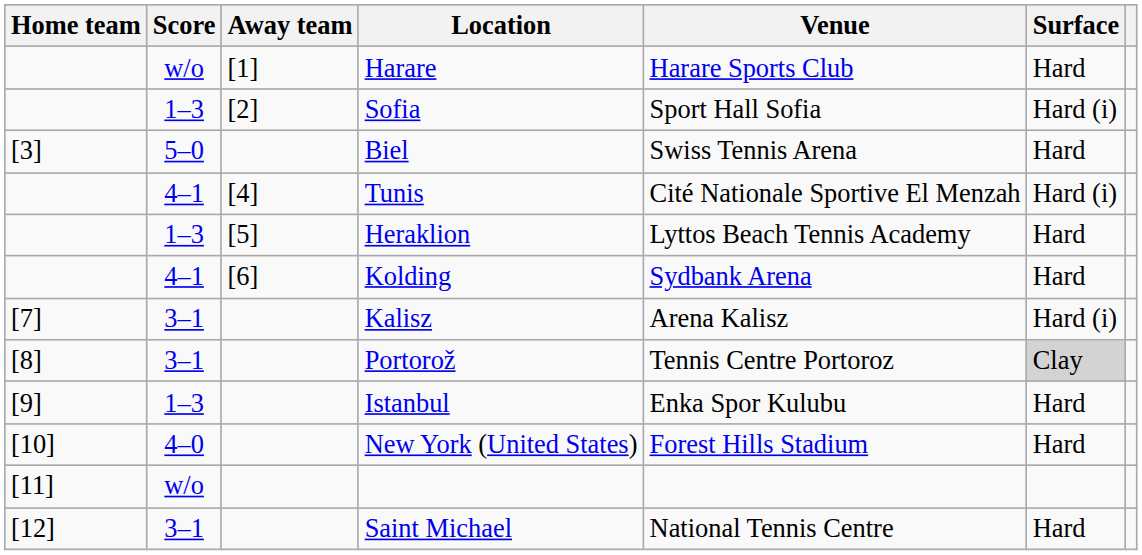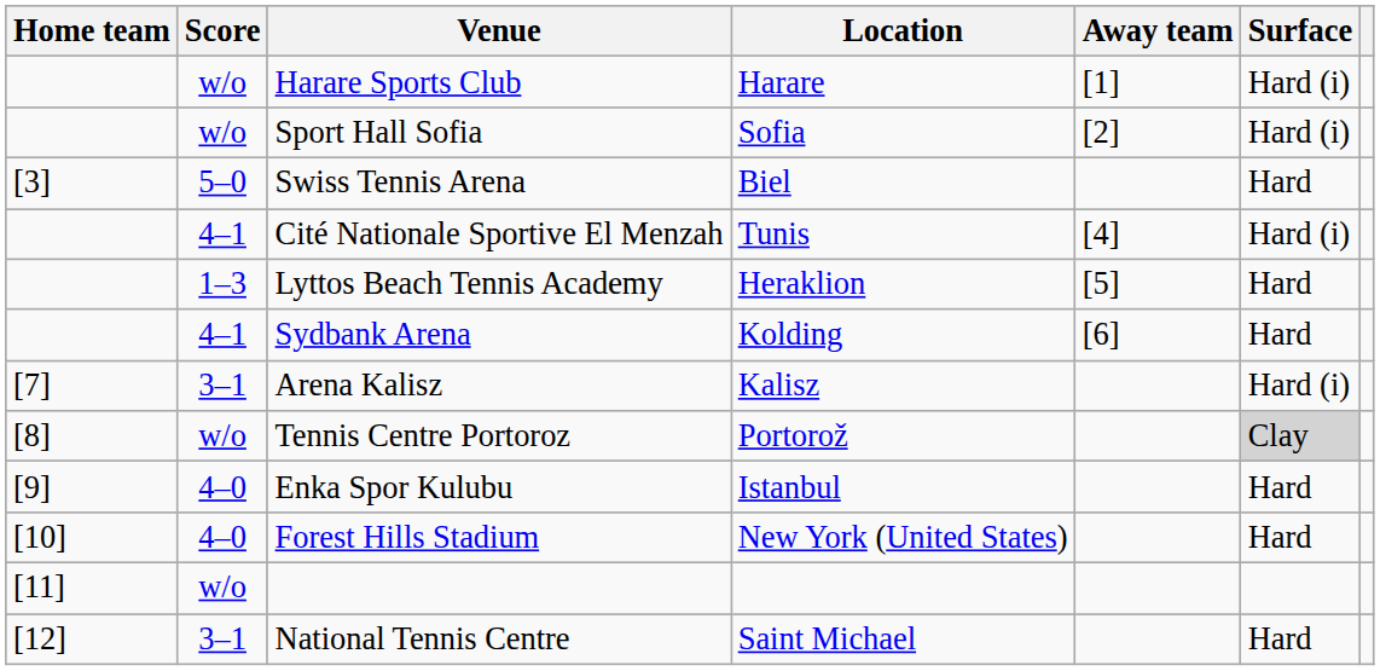 <table class="wikitable">
 <tr>
 <th>Home team</th>
 <th>Score</th>
+<th>Venue</th>
+<th>Location</th>
 <th>Away team</th>
-<th>Location</th>
-<th>Venue</th>
 <th>Surface</th>
 <th></th>
 </tr>
 <tr>
 <td><strong></strong></td>
 <td style="text-align:center;"><a href='#'>w/o</a></td>
+<td><a href='#'>Harare Sports Club</a></td>
+<td><a href='#'>Harare</a></td>
 <td> [1]</td>
-<td><a href='#'>Harare</a></td>
-<td><a href='#'>Harare Sports Club</a></td>
-<td>Hard</td>
+<td>Hard (i)</td>
 <td></td>
 </tr>
 <tr>
 <td></td>
-<td style="text-align:center;"><a href='#'>1–3</a></td>
+<td style="text-align:center;"><a href='#'>w/o</a></td>
+<td>Sport Hall Sofia</td>
+<td><a href='#'>Sofia</a></td>
 <td><strong></strong> [2]</td>
-<td><a href='#'>Sofia</a></td>
-<td>Sport Hall Sofia</td>
 <td>Hard (i)</td>
 <td></td>
 </tr>
 <tr>
 <td><strong></strong> [3]</td>
 <td style="text-align:center;"><a href='#'>5–0</a></td>
+<td>Swiss Tennis Arena</td>
+<td><a href='#'>Biel</a></td>
 <td></td>
-<td><a href='#'>Biel</a></td>
-<td>Swiss Tennis Arena</td>
 <td>Hard</td>
 <td></td>
 </tr>
 <tr>
 <td><strong></strong></td>
 <td style="text-align:center;"><a href='#'>4–1</a></td>
+<td>Cité Nationale Sportive El Menzah</td>
+<td><a href='#'>Tunis</a></td>
 <td> [4]</td>
-<td><a href='#'>Tunis</a></td>
-<td>Cité Nationale Sportive El Menzah</td>
 <td>Hard (i)</td>
 <td></td>
 </tr>
 <tr>
 <td></td>
 <td style="text-align:center;"><a href='#'>1–3</a></td>
+<td>Lyttos Beach Tennis Academy</td>
+<td><a href='#'>Heraklion</a></td>
 <td><strong></strong> [5]</td>
-<td><a href='#'>Heraklion</a></td>
-<td>Lyttos Beach Tennis Academy</td>
 <td>Hard</td>
 <td></td>
 </tr>
 <tr>
 <td><strong></strong></td>
 <td style="text-align:center;"><a href='#'>4–1</a></td>
+<td><a href='#'>Sydbank Arena</a></td>
+<td><a href='#'>Kolding</a></td>
 <td> [6]</td>
-<td><a href='#'>Kolding</a></td>
-<td><a href='#'>Sydbank Arena</a></td>
 <td>Hard</td>
 <td></td>
 </tr>
 <tr>
 <td><strong></strong> [7]</td>
 <td style="text-align:center;"><a href='#'>3–1</a></td>
+<td>Arena Kalisz</td>
+<td><a href='#'>Kalisz</a></td>
 <td></td>
-<td><a href='#'>Kalisz</a></td>
-<td>Arena Kalisz</td>
 <td>Hard (i)</td>
 <td></td>
 </tr>
 <tr>
 <td><strong></strong> [8]</td>
-<td style="text-align:center;"><a href='#'>3–1</a></td>
+<td style="text-align:center;"><a href='#'>w/o</a></td>
+<td>Tennis Centre Portoroz</td>
+<td><a href='#'>Portorož</a></td>
 <td></td>
-<td><a href='#'>Portorož</a></td>
-<td>Tennis Centre Portoroz</td>
 <td style="background: lightgrey;">Clay</td>
 <td></td>
 </tr>
 <tr>
 <td><strong></strong> [9]</td>
-<td style="text-align:center;"><a href='#'>1–3</a></td>
+<td style="text-align:center;"><a href='#'>4–0</a></td>
+<td>Enka Spor Kulubu</td>
+<td><a href='#'>Istanbul</a></td>
 <td></td>
-<td><a href='#'>Istanbul</a></td>
-<td>Enka Spor Kulubu</td>
 <td>Hard</td>
 <td></td>
 </tr>
 <tr>
 <td><strong></strong> [10]</td>
 <td style="text-align:center;"><a href='#'>4–0</a></td>
+<td><a href='#'>Forest Hills Stadium</a></td>
+<td><a href='#'>New York</a> (<a href='#'>United States</a>)</td>
 <td></td>
-<td><a href='#'>New York</a> (<a href='#'>United States</a>)</td>
-<td><a href='#'>Forest Hills Stadium</a></td>
 <td>Hard</td>
 <td></td>
 </tr>
 <tr>
 <td> [11]</td>
 <td style="text-align:center;"><a href='#'>w/o</a></td>
-<td><strong></strong></td>
 <td></td>
 <td></td>
+<td><strong></strong></td>
 <td></td>
 <td></td>
 </tr>
 <tr>
 <td><strong></strong> [12]</td>
 <td style="text-align:center;"><a href='#'>3–1</a></td>
+<td>National Tennis Centre</td>
+<td><a href='#'>Saint Michael</a></td>
 <td></td>
-<td><a href='#'>Saint Michael</a></td>
-<td>National Tennis Centre</td>
 <td>Hard</td>
 <td></td>
 </tr>
 </table>
